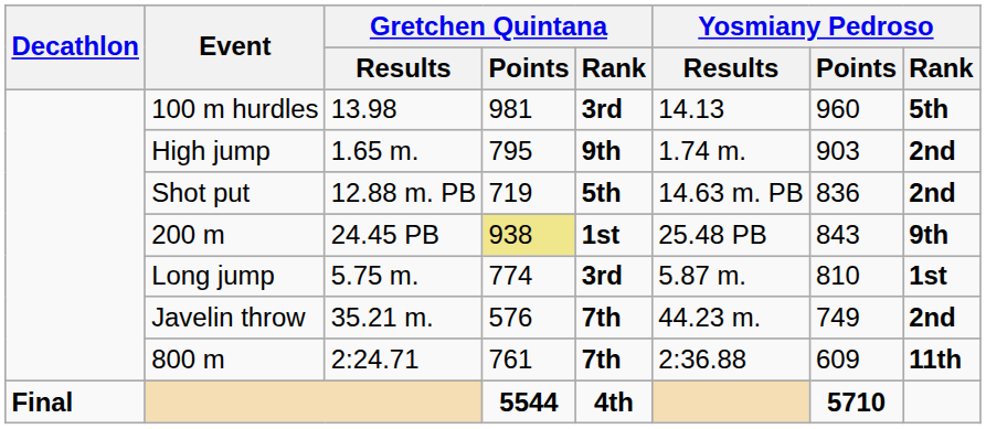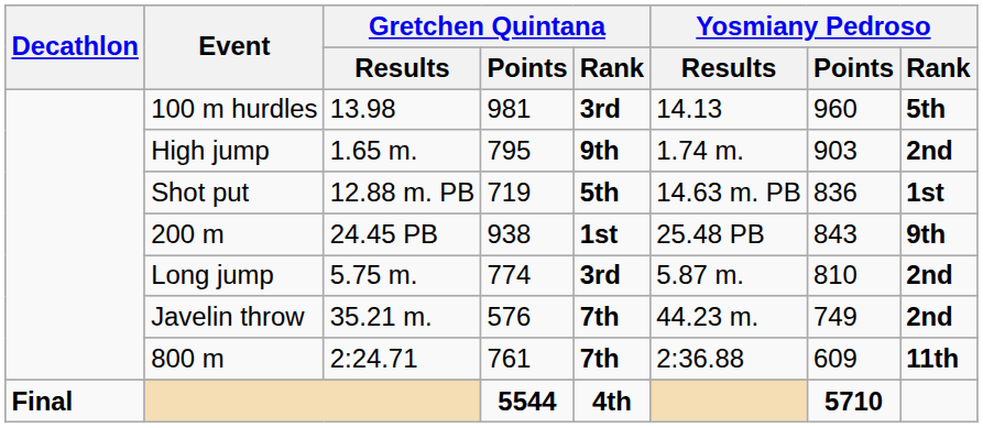 <table class="wikitable" style="font-size:90%">
 <tr>
 <th rowspan=2><a href='#'>Decathlon</a></th>
 <th rowspan=2>Event</th>
 <th colspan=3><a href='#'>Gretchen Quintana</a></th>
 <th colspan=3><a href='#'>Yosmiany Pedroso</a></th>
 </tr>
 <tr>
 <th>Results</th>
 <th>Points</th>
 <th>Rank</th>
 <th>Results</th>
 <th>Points</th>
 <th>Rank</th>
 </tr>
 <tr>
 <td rowspan=7></td>
 <td>100 m hurdles</td>
 <td>13.98</td>
 <td>981</td>
 <td><strong>3rd</strong></td>
 <td>14.13</td>
 <td>960</td>
 <td><strong>5th</strong></td>
 </tr>
 <tr>
 <td>High jump</td>
 <td>1.65 m.</td>
 <td>795</td>
 <td><strong>9th</strong></td>
 <td>1.74 m.</td>
 <td>903</td>
 <td><strong>2nd</strong></td>
 </tr>
 <tr>
 <td>Shot put</td>
 <td>12.88 m. PB</td>
 <td>719</td>
 <td><strong>5th</strong></td>
 <td>14.63 m. PB</td>
 <td>836</td>
-<td><strong>2nd</strong></td>
+<td><strong>1st</strong></td>
 </tr>
 <tr>
 <td>200 m</td>
 <td>24.45 PB</td>
-<td style="background: khaki;">938</td>
+<td>938</td>
 <td><strong>1st</strong></td>
 <td>25.48 PB</td>
 <td>843</td>
 <td><strong>9th</strong></td>
 </tr>
 <tr>
 <td>Long jump</td>
 <td>5.75 m.</td>
 <td>774</td>
 <td><strong>3rd</strong></td>
 <td>5.87 m.</td>
 <td>810</td>
-<td><strong>1st</strong></td>
+<td><strong>2nd</strong></td>
 </tr>
 <tr>
 <td>Javelin throw</td>
 <td>35.21 m.</td>
 <td>576</td>
 <td><strong>7th</strong></td>
 <td>44.23 m.</td>
 <td>749</td>
 <td><strong>2nd</strong></td>
 </tr>
 <tr>
 <td>800 m</td>
 <td>2:24.71</td>
 <td>761</td>
 <td><strong>7th</strong></td>
 <td>2:36.88</td>
 <td>609</td>
 <td><strong>11th</strong></td>
 </tr>
 <tr>
 <td><strong>Final</strong></td>
 <td colspan=2 bgcolor=wheat></td>
 <td align=center><strong>5544</strong></td>
 <td align=center><strong>4th</strong></td>
 <td bgcolor=wheat></td>
 <td align=center><strong>5710</strong></td>
 <td align=center></td>
 </tr>
 </table>
